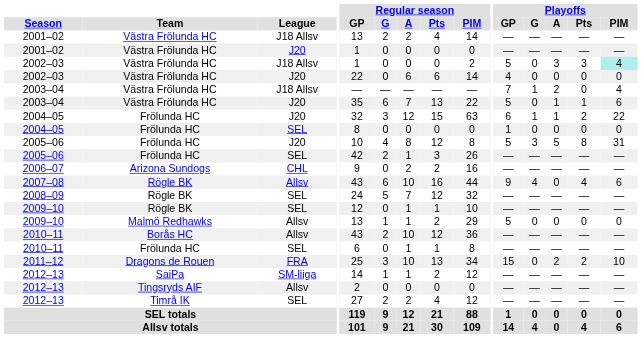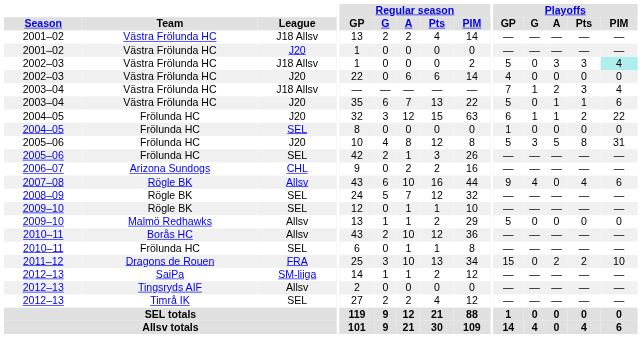 <table border=0 cellpadding=1 cellspacing=0 style="text-align:center; width:60em">
 <tr bgcolor="#e0e0e0">
 <th colspan=3 bgcolor="#ffffff"></th>
 <th rowspan=99 bgcolor="#ffffff"></th>
 <th colspan=5><a href='#'>Regular season</a></th>
 <th rowspan=99 bgcolor="#ffffff"></th>
 <th colspan=5><a href='#'>Playoffs</a></th>
 </tr>
 <tr bgcolor="#e0e0e0">
 <th><a href='#'>Season</a></th>
 <th>Team</th>
 <th>League</th>
 <th>GP</th>
 <th><a href='#'>G</a></th>
 <th><a href='#'>A</a></th>
 <th><a href='#'>Pts</a></th>
 <th><a href='#'>PIM</a></th>
 <th>GP</th>
 <th>G</th>
 <th>A</th>
 <th>Pts</th>
 <th>PIM</th>
 </tr>
 <tr>
 <td>2001–02</td>
 <td><a href='#'>Västra Frölunda HC</a></td>
 <td>J18 Allsv</td>
 <td>13</td>
 <td>2</td>
 <td>2</td>
 <td>4</td>
 <td>14</td>
 <td>—</td>
 <td>—</td>
 <td>—</td>
 <td>—</td>
 <td>—</td>
 </tr>
 <tr bgcolor="#f0f0f0">
 <td>2001–02</td>
 <td>Västra Frölunda HC</td>
 <td><a href='#'>J20</a></td>
 <td>1</td>
 <td>0</td>
 <td>0</td>
 <td>0</td>
 <td>0</td>
 <td>—</td>
 <td>—</td>
 <td>—</td>
 <td>—</td>
 <td>—</td>
 </tr>
 <tr>
 <td>2002–03</td>
 <td>Västra Frölunda HC</td>
 <td>J18 Allsv</td>
 <td>1</td>
 <td>0</td>
 <td>0</td>
 <td>0</td>
 <td>2</td>
 <td>5</td>
 <td>0</td>
 <td>3</td>
 <td>3</td>
 <td style="background: paleturquoise;">4</td>
 </tr>
 <tr bgcolor="#f0f0f0">
 <td>2002–03</td>
 <td>Västra Frölunda HC</td>
 <td>J20</td>
 <td>22</td>
 <td>0</td>
 <td>6</td>
 <td>6</td>
 <td>14</td>
 <td>4</td>
 <td>0</td>
 <td>0</td>
 <td>0</td>
 <td>0</td>
 </tr>
 <tr>
 <td>2003–04</td>
 <td>Västra Frölunda HC</td>
 <td>J18 Allsv</td>
 <td>—</td>
 <td>—</td>
 <td>—</td>
 <td>—</td>
 <td>—</td>
 <td>7</td>
 <td>1</td>
 <td>2</td>
-<td>0</td>
+<td>3</td>
 <td>4</td>
 </tr>
 <tr bgcolor="#f0f0f0">
 <td>2003–04</td>
 <td>Västra Frölunda HC</td>
 <td>J20</td>
 <td>35</td>
 <td>6</td>
 <td>7</td>
 <td>13</td>
 <td>22</td>
 <td>5</td>
 <td>0</td>
 <td>1</td>
 <td>1</td>
 <td>6</td>
 </tr>
 <tr>
 <td>2004–05</td>
 <td>Frölunda HC</td>
 <td>J20</td>
 <td>32</td>
 <td>3</td>
 <td>12</td>
 <td>15</td>
 <td>63</td>
 <td>6</td>
 <td>1</td>
 <td>1</td>
 <td>2</td>
 <td>22</td>
 </tr>
 <tr bgcolor="#f0f0f0">
 <td><a href='#'>2004–05</a></td>
 <td>Frölunda HC</td>
 <td><a href='#'>SEL</a></td>
 <td>8</td>
 <td>0</td>
 <td>0</td>
 <td>0</td>
 <td>0</td>
 <td>1</td>
 <td>0</td>
 <td>0</td>
 <td>0</td>
 <td>0</td>
 </tr>
 <tr>
 <td>2005–06</td>
 <td>Frölunda HC</td>
 <td>J20</td>
 <td>10</td>
 <td>4</td>
 <td>8</td>
 <td>12</td>
 <td>8</td>
 <td>5</td>
 <td>3</td>
 <td>5</td>
 <td>8</td>
 <td>31</td>
 </tr>
 <tr bgcolor="#f0f0f0">
 <td><a href='#'>2005–06</a></td>
 <td>Frölunda HC</td>
 <td>SEL</td>
 <td>42</td>
 <td>2</td>
 <td>1</td>
 <td>3</td>
 <td>26</td>
 <td>—</td>
 <td>—</td>
 <td>—</td>
 <td>—</td>
 <td>—</td>
 </tr>
 <tr>
 <td><a href='#'>2006–07</a></td>
 <td><a href='#'>Arizona Sundogs</a></td>
 <td><a href='#'>CHL</a></td>
 <td>9</td>
 <td>0</td>
 <td>2</td>
 <td>2</td>
 <td>16</td>
 <td>—</td>
 <td>—</td>
 <td>—</td>
 <td>—</td>
 <td>—</td>
 </tr>
 <tr bgcolor="#f0f0f0">
 <td><a href='#'>2007–08</a></td>
 <td><a href='#'>Rögle BK</a></td>
 <td><a href='#'>Allsv</a></td>
 <td>43</td>
 <td>6</td>
 <td>10</td>
 <td>16</td>
 <td>44</td>
 <td>9</td>
 <td>4</td>
 <td>0</td>
 <td>4</td>
 <td>6</td>
 </tr>
 <tr>
 <td><a href='#'>2008–09</a></td>
 <td>Rögle BK</td>
 <td>SEL</td>
 <td>24</td>
 <td>5</td>
 <td>7</td>
 <td>12</td>
 <td>32</td>
 <td>—</td>
 <td>—</td>
 <td>—</td>
 <td>—</td>
 <td>—</td>
 </tr>
 <tr bgcolor="#f0f0f0">
 <td><a href='#'>2009–10</a></td>
 <td>Rögle BK</td>
 <td>SEL</td>
 <td>12</td>
 <td>0</td>
 <td>1</td>
 <td>1</td>
 <td>10</td>
 <td>—</td>
 <td>—</td>
 <td>—</td>
 <td>—</td>
 <td>—</td>
 </tr>
 <tr>
 <td><a href='#'>2009–10</a></td>
 <td><a href='#'>Malmö Redhawks</a></td>
 <td>Allsv</td>
 <td>13</td>
 <td>1</td>
 <td>1</td>
 <td>2</td>
 <td>29</td>
 <td>5</td>
 <td>0</td>
 <td>0</td>
 <td>0</td>
 <td>0</td>
 </tr>
 <tr bgcolor="#f0f0f0">
 <td><a href='#'>2010–11</a></td>
 <td><a href='#'>Borås HC</a></td>
 <td>Allsv</td>
 <td>43</td>
 <td>2</td>
 <td>10</td>
 <td>12</td>
 <td>36</td>
 <td>—</td>
 <td>—</td>
 <td>—</td>
 <td>—</td>
 <td>—</td>
 </tr>
 <tr>
 <td><a href='#'>2010–11</a></td>
 <td>Frölunda HC</td>
 <td>SEL</td>
 <td>6</td>
 <td>0</td>
 <td>1</td>
 <td>1</td>
 <td>8</td>
 <td>—</td>
 <td>—</td>
 <td>—</td>
 <td>—</td>
 <td>—</td>
 </tr>
 <tr bgcolor="#f0f0f0">
 <td><a href='#'>2011–12</a></td>
 <td><a href='#'>Dragons de Rouen</a></td>
 <td><a href='#'>FRA</a></td>
 <td>25</td>
 <td>3</td>
 <td>10</td>
 <td>13</td>
 <td>34</td>
 <td>15</td>
 <td>0</td>
 <td>2</td>
 <td>2</td>
 <td>10</td>
 </tr>
 <tr>
 <td><a href='#'>2012–13</a></td>
 <td><a href='#'>SaiPa</a></td>
 <td><a href='#'>SM-liiga</a></td>
 <td>14</td>
 <td>1</td>
 <td>1</td>
 <td>2</td>
 <td>12</td>
 <td>—</td>
 <td>—</td>
 <td>—</td>
 <td>—</td>
 <td>—</td>
 </tr>
 <tr bgcolor="#f0f0f0">
 <td><a href='#'>2012–13</a></td>
 <td><a href='#'>Tingsryds AIF</a></td>
 <td>Allsv</td>
 <td>2</td>
 <td>0</td>
 <td>0</td>
 <td>0</td>
 <td>0</td>
 <td>—</td>
 <td>—</td>
 <td>—</td>
 <td>—</td>
 <td>—</td>
 </tr>
 <tr>
 <td><a href='#'>2012–13</a></td>
 <td><a href='#'>Timrå IK</a></td>
 <td>SEL</td>
 <td>27</td>
 <td>2</td>
 <td>2</td>
 <td>4</td>
 <td>12</td>
 <td>—</td>
 <td>—</td>
 <td>—</td>
 <td>—</td>
 <td>—</td>
 </tr>
 <tr bgcolor="#e0e0e0">
 <th colspan=3>SEL totals</th>
 <th>119</th>
 <th>9</th>
 <th>12</th>
 <th>21</th>
 <th>88</th>
 <th>1</th>
 <th>0</th>
 <th>0</th>
 <th>0</th>
 <th>0</th>
 </tr>
 <tr bgcolor="#e0e0e0">
 <th colspan=3>Allsv totals</th>
 <th>101</th>
 <th>9</th>
 <th>21</th>
 <th>30</th>
 <th>109</th>
 <th>14</th>
 <th>4</th>
 <th>0</th>
 <th>4</th>
 <th>6</th>
 </tr>
 </table>
